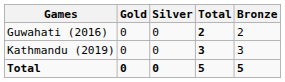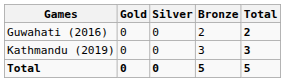 <table class="wikitable sortable">
 <tr>
 <th>Games</th>
 <th>Gold</th>
 <th>Silver</th>
+<th>Bronze</th>
 <th>Total</th>
-<th>Bronze</th>
 </tr>
 <tr>
 <td> Guwahati (2016)</td>
 <td>0</td>
 <td>0</td>
+<td>2</td>
 <td><strong>2</strong></td>
-<td>2</td>
 </tr>
 <tr>
 <td> Kathmandu (2019)</td>
 <td>0</td>
 <td>0</td>
+<td>3</td>
 <td><strong>3</strong></td>
-<td>3</td>
 </tr>
 <tr>
 <td><strong>Total</strong></td>
 <td><strong>0</strong></td>
 <td><strong>0</strong></td>
 <td><strong>5</strong></td>
 <td><strong>5</strong></td>
 </tr>
 </table>
